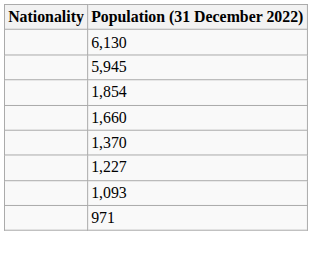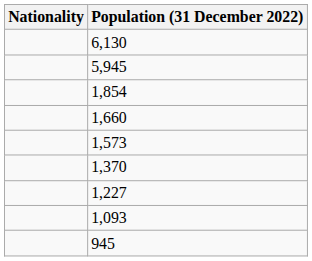 <table class="wikitable">
 <tr>
 <th>Nationality</th>
 <th>Population (31 December 2022)</th>
 </tr>
 <tr>
 <td></td>
 <td>6,130</td>
 </tr>
 <tr>
 <td></td>
 <td>5,945</td>
 </tr>
 <tr>
 <td></td>
 <td>1,854</td>
 </tr>
 <tr>
 <td></td>
 <td>1,660</td>
 </tr>
 <tr>
 <td></td>
+<td>1,573</td>
+</tr>
+<tr>
+<td></td>
 <td>1,370</td>
 </tr>
 <tr>
 <td></td>
 <td>1,227</td>
 </tr>
 <tr>
 <td></td>
 <td>1,093</td>
 </tr>
 <tr>
 <td></td>
-<td>971</td>
+<td>945</td>
 </tr>
 </table>
